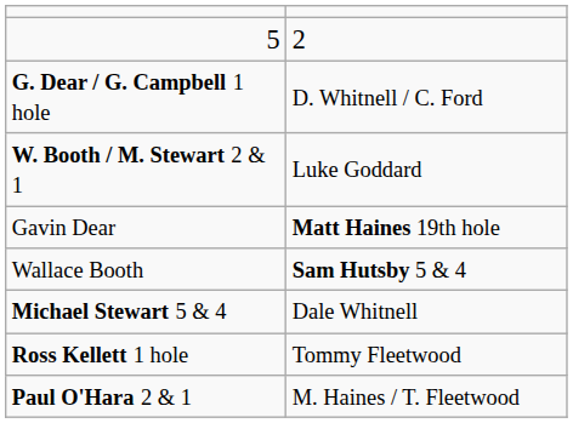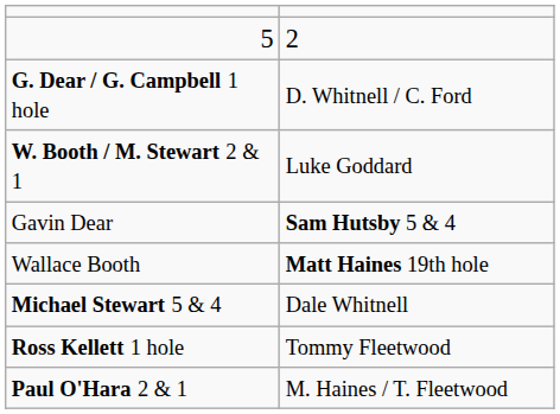 <table class="wikitable">
 <tr>
 <td align="center" width="160"></td>
 <td align="center" width="160"></td>
 </tr>
 <tr>
 <td align="right">5</td>
 <td>2</td>
 </tr>
 <tr>
 <td><strong><small>G. Dear / G. Campbell</small></strong> <small>1 hole</small></td>
 <td><small>D. Whitnell / C. Ford</small></td>
 </tr>
 <tr>
 <td><strong><small>W. Booth / M. Stewart</small></strong> <small>2 & 1</small></td>
 <td><small>Luke Goddard</small></td>
 </tr>
 <tr>
 <td><small>Gavin Dear</small></td>
-<td><small><strong>Matt Haines</strong> 19th hole</small></td>
+<td><small><strong>Sam Hutsby</strong> 5 & 4</small></td>
 </tr>
 <tr>
 <td><small>Wallace Booth</small></td>
-<td><small><strong>Sam Hutsby</strong> 5 & 4</small></td>
+<td><small><strong>Matt Haines</strong> 19th hole</small></td>
 </tr>
 <tr>
 <td><strong><small>Michael Stewart</small></strong> <small>5 & 4</small></td>
 <td><small>Dale Whitnell</small></td>
 </tr>
 <tr>
 <td><strong><small>Ross Kellett</small></strong> <small>1 hole</small></td>
 <td><small>Tommy Fleetwood</small></td>
 </tr>
 <tr>
 <td><strong><small>Paul O'Hara</small></strong> <small>2 & 1</small></td>
 <td><small>M. Haines / T. Fleetwood</small></td>
 </tr>
 </table>
